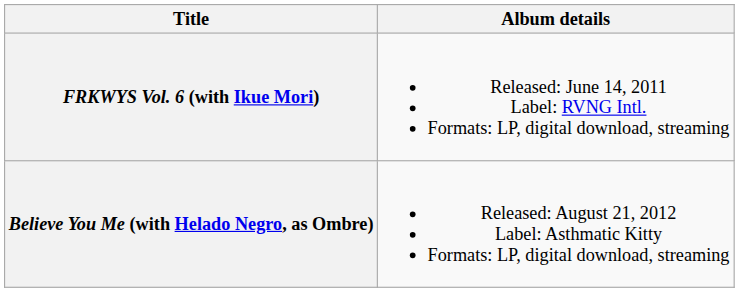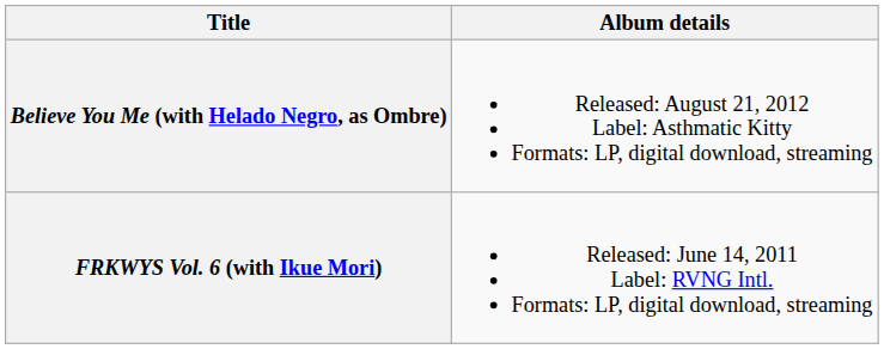 <table class="wikitable plainrowheaders" style="text-align:center;">
 <tr>
 <th>Title</th>
 <th>Album details</th>
 </tr>
 <tr>
+<th scope="row"><em>Believe You Me</em> (with <a href='#'>Helado Negro</a>, as Ombre)</th>
+<td><br><ul><li>Released:  August 21, 2012</li><li>Label: Asthmatic Kitty</li><li>Formats: LP, digital download, streaming</li></ul></td>
+</tr>
+<tr>
 <th scope="row"><em>FRKWYS Vol. 6</em> (with <a href='#'>Ikue Mori</a>)</th>
 <td><br><ul><li>Released: June 14, 2011</li><li>Label: <a href='#'>RVNG Intl.</a></li><li>Formats: LP, digital download, streaming</li></ul></td>
 </tr>
-<tr>
-<th scope="row"><em>Believe You Me</em> (with <a href='#'>Helado Negro</a>, as Ombre)</th>
-<td><br><ul><li>Released:  August 21, 2012</li><li>Label: Asthmatic Kitty</li><li>Formats: LP, digital download, streaming</li></ul></td>
-</tr>
 </table>
